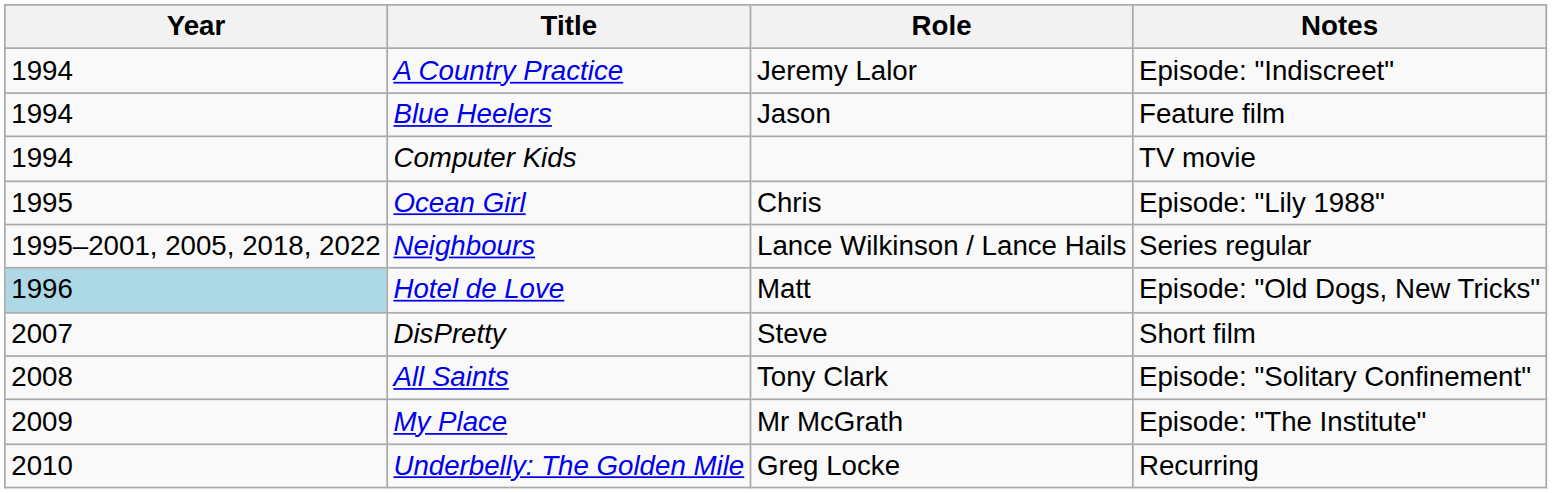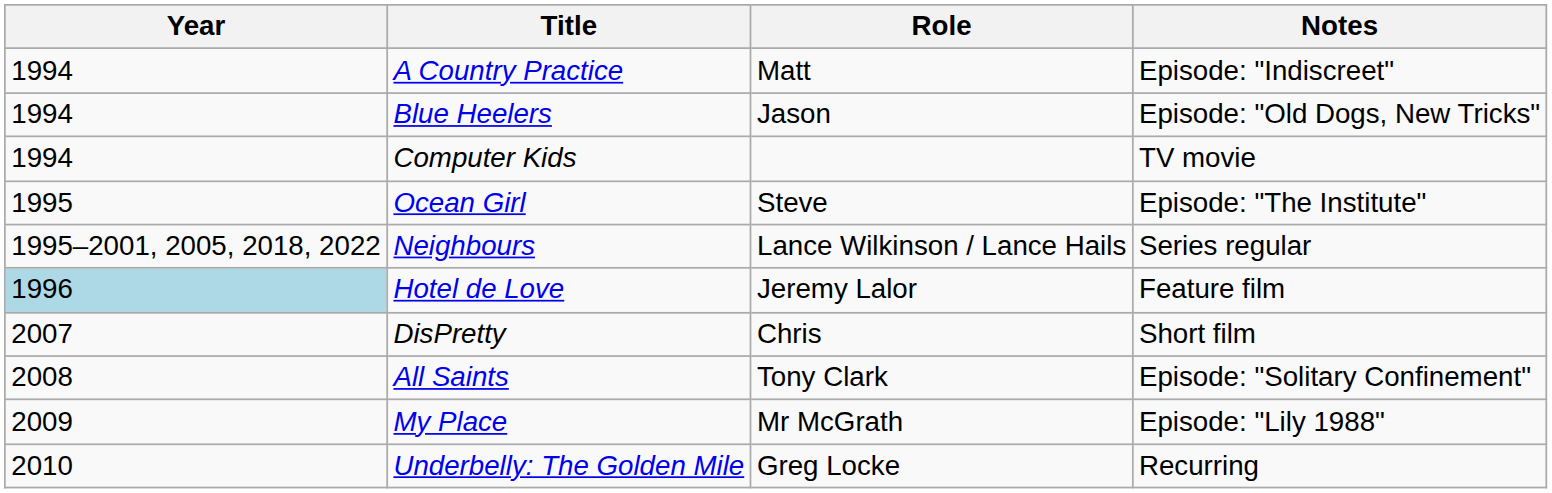 <table class="wikitable">
 <tr>
 <th>Year</th>
 <th>Title</th>
 <th>Role</th>
 <th>Notes</th>
 </tr>
 <tr>
 <td>1994</td>
 <td><em><a href='#'>A Country Practice</a></em></td>
-<td>Jeremy Lalor</td>
+<td>Matt</td>
 <td>Episode: "Indiscreet"</td>
 </tr>
 <tr>
 <td>1994</td>
 <td><em><a href='#'>Blue Heelers</a></em></td>
 <td>Jason</td>
-<td>Feature film</td>
+<td>Episode: "Old Dogs, New Tricks"</td>
 </tr>
 <tr>
 <td>1994</td>
 <td><em>Computer Kids</em></td>
 <td></td>
 <td>TV movie</td>
 </tr>
 <tr>
 <td>1995</td>
 <td><em><a href='#'>Ocean Girl</a></em></td>
-<td>Chris</td>
-<td>Episode: "Lily 1988"</td>
+<td>Steve</td>
+<td>Episode: "The Institute"</td>
 </tr>
 <tr>
 <td>1995–2001, 2005, 2018, 2022</td>
 <td><em><a href='#'>Neighbours</a></em></td>
 <td>Lance Wilkinson / Lance Hails</td>
 <td>Series regular</td>
 </tr>
 <tr>
 <td style="background: lightblue;">1996</td>
 <td><em><a href='#'>Hotel de Love</a></em></td>
-<td>Matt</td>
-<td>Episode: "Old Dogs, New Tricks"</td>
+<td>Jeremy Lalor</td>
+<td>Feature film</td>
 </tr>
 <tr>
 <td>2007</td>
 <td><em>DisPretty</em></td>
-<td>Steve</td>
+<td>Chris</td>
 <td>Short film</td>
 </tr>
 <tr>
 <td>2008</td>
 <td><em><a href='#'>All Saints</a></em></td>
 <td>Tony Clark</td>
 <td>Episode: "Solitary Confinement"</td>
 </tr>
 <tr>
 <td>2009</td>
 <td><em><a href='#'>My Place</a></em></td>
 <td>Mr McGrath</td>
-<td>Episode: "The Institute"</td>
+<td>Episode: "Lily 1988"</td>
 </tr>
 <tr>
 <td>2010</td>
 <td><em><a href='#'>Underbelly: The Golden Mile</a></em></td>
 <td>Greg Locke</td>
 <td>Recurring</td>
 </tr>
 </table>
